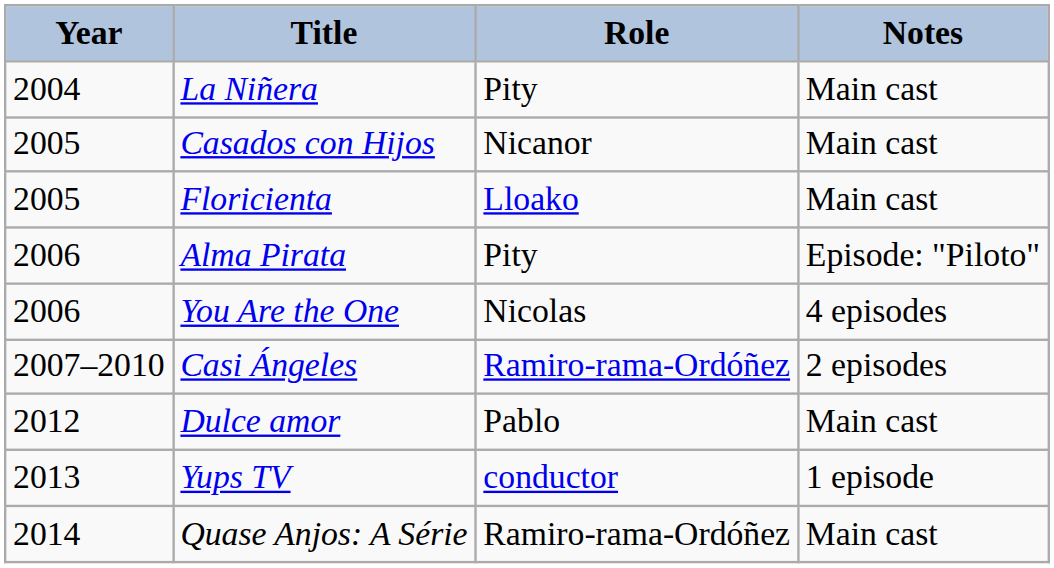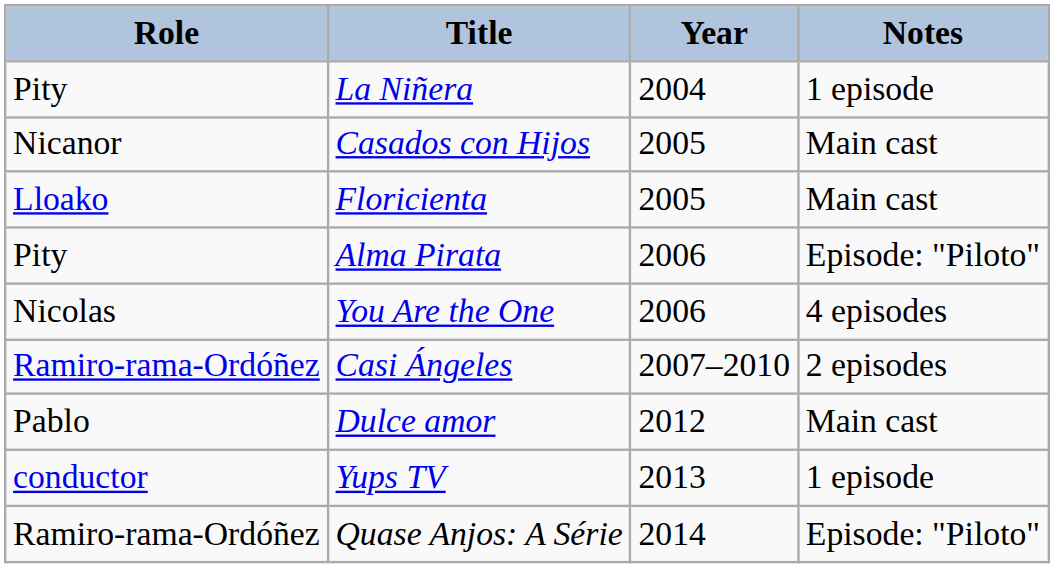 <table class="wikitable" style="font-size:90%;">
 <tr>
+<th style="background:#B0C4DE;">Role</th>
+<th style="background:#B0C4DE;">Title</th>
 <th style="background:#B0C4DE;">Year</th>
-<th style="background:#B0C4DE;">Title</th>
-<th style="background:#B0C4DE;">Role</th>
 <th style="background:#B0C4DE;">Notes</th>
 </tr>
 <tr>
+<td>Pity</td>
+<td><em><a href='#'>La Niñera</a></em></td>
 <td>2004</td>
-<td><em><a href='#'>La Niñera</a></em></td>
-<td>Pity</td>
+<td>1 episode</td>
+</tr>
+<tr>
+<td>Nicanor</td>
+<td><em><a href='#'>Casados con Hijos</a></em></td>
+<td>2005</td>
 <td>Main cast</td>
 </tr>
 <tr>
+<td><a href='#'>Lloako</a></td>
+<td><em><a href='#'>Floricienta</a></em></td>
 <td>2005</td>
-<td><em><a href='#'>Casados con Hijos</a></em></td>
-<td>Nicanor</td>
 <td>Main cast</td>
 </tr>
 <tr>
-<td>2005</td>
-<td><em><a href='#'>Floricienta</a></em></td>
-<td><a href='#'>Lloako</a></td>
+<td>Pity</td>
+<td><em><a href='#'>Alma Pirata</a></em></td>
+<td>2006</td>
+<td>Episode: "Piloto"</td>
+</tr>
+<tr>
+<td>Nicolas</td>
+<td><em><a href='#'>You Are the One</a></em></td>
+<td>2006</td>
+<td>4 episodes</td>
+</tr>
+<tr>
+<td><a href='#'>Ramiro-rama-Ordóñez</a></td>
+<td><em><a href='#'>Casi Ángeles</a></em></td>
+<td>2007–2010</td>
+<td>2 episodes</td>
+</tr>
+<tr>
+<td>Pablo</td>
+<td><em><a href='#'>Dulce amor</a></em></td>
+<td>2012</td>
 <td>Main cast</td>
 </tr>
 <tr>
-<td>2006</td>
-<td><em><a href='#'>Alma Pirata</a></em></td>
-<td>Pity</td>
-<td>Episode: "Piloto"</td>
-</tr>
-<tr>
-<td>2006</td>
-<td><em><a href='#'>You Are the One</a></em></td>
-<td>Nicolas</td>
-<td>4 episodes</td>
-</tr>
-<tr>
-<td>2007–2010</td>
-<td><em><a href='#'>Casi Ángeles</a></em></td>
-<td><a href='#'>Ramiro-rama-Ordóñez</a></td>
-<td>2 episodes</td>
-</tr>
-<tr>
-<td>2012</td>
-<td><em><a href='#'>Dulce amor</a></em></td>
-<td>Pablo</td>
-<td>Main cast</td>
-</tr>
-<tr>
+<td><a href='#'>conductor</a></td>
+<td><em><a href='#'>Yups TV</a></em></td>
 <td>2013</td>
-<td><em><a href='#'>Yups TV</a></em></td>
-<td><a href='#'>conductor</a></td>
 <td>1 episode</td>
 </tr>
 <tr>
+<td>Ramiro-rama-Ordóñez</td>
+<td><em>Quase Anjos: A Série</em></td>
 <td>2014</td>
-<td><em>Quase Anjos: A Série</em></td>
-<td>Ramiro-rama-Ordóñez</td>
-<td>Main cast</td>
+<td>Episode: "Piloto"</td>
 </tr>
 </table>
